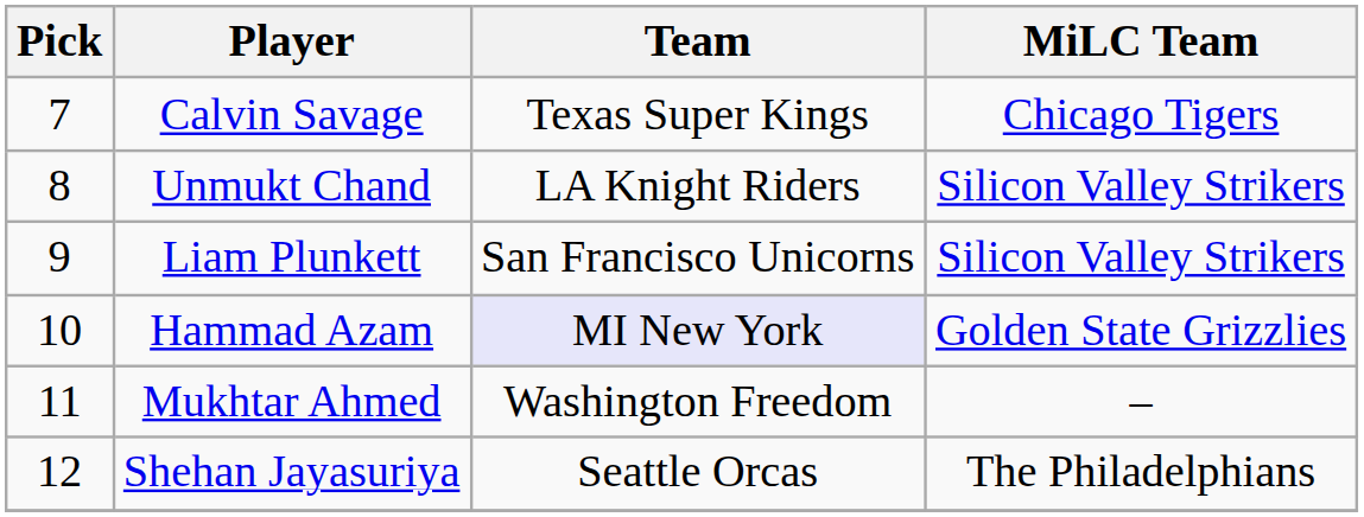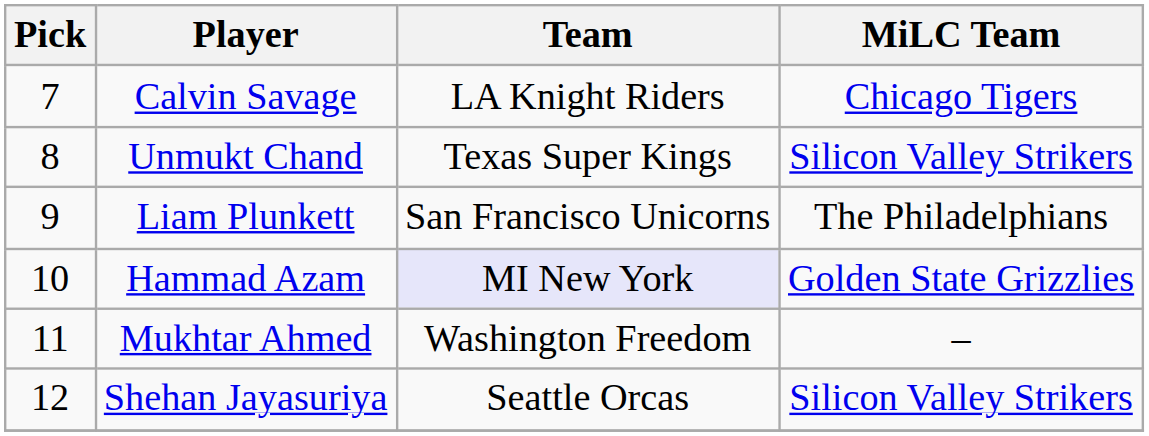 <table class="wikitable plainrowheaders" style="text-align:center;">
 <tr>
 <th scope="col">Pick</th>
 <th scope="col">Player</th>
 <th scope="col">Team</th>
 <th scope="col">MiLC Team</th>
 </tr>
 <tr>
 <td scope="row">7</td>
 <td><a href='#'>Calvin Savage</a></td>
-<td>Texas Super Kings</td>
+<td>LA Knight Riders</td>
 <td><a href='#'>Chicago Tigers</a></td>
 </tr>
 <tr>
 <td scope="row">8</td>
 <td><a href='#'>Unmukt Chand</a></td>
-<td>LA Knight Riders</td>
+<td>Texas Super Kings</td>
 <td><a href='#'>Silicon Valley Strikers</a></td>
 </tr>
 <tr>
 <td scope="row">9</td>
 <td><a href='#'>Liam Plunkett</a></td>
 <td>San Francisco Unicorns</td>
-<td><a href='#'>Silicon Valley Strikers</a></td>
+<td>The Philadelphians</td>
 </tr>
 <tr>
 <td scope="row">10</td>
 <td><a href='#'>Hammad Azam</a></td>
 <td style="background: lavender;">MI New York</td>
 <td><a href='#'>Golden State Grizzlies</a></td>
 </tr>
 <tr>
 <td scope="row">11</td>
 <td><a href='#'>Mukhtar Ahmed</a></td>
 <td>Washington Freedom</td>
 <td align=center>–</td>
 </tr>
 <tr>
 <td scope="row">12</td>
 <td><a href='#'>Shehan Jayasuriya</a></td>
 <td>Seattle Orcas</td>
-<td>The Philadelphians</td>
+<td><a href='#'>Silicon Valley Strikers</a></td>
 </tr>
 <tr>
 </tr>
 </table>
